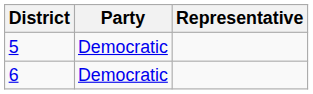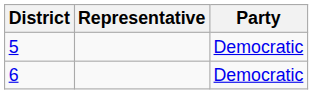 <table class="sortable wikitable">
 <tr>
 <th>District</th>
+<th>Representative</th>
 <th>Party</th>
-<th>Representative</th>
 </tr>
 <tr>
 <td><a href='#'>5</a></td>
+<td></td>
 <td><a href='#'>Democratic</a></td>
-<td></td>
 </tr>
 <tr>
 <td><a href='#'>6</a></td>
+<td></td>
 <td><a href='#'>Democratic</a></td>
-<td></td>
 </tr>
 </table>
